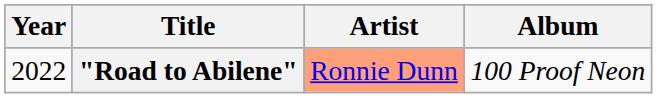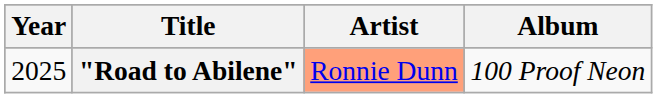 <table class="wikitable plainrowheaders">
 <tr>
 <th scope="col">Year</th>
 <th scope="col">Title</th>
 <th scope="col">Artist</th>
 <th scope="col">Album</th>
 </tr>
 <tr>
-<td>2022</td>
+<td>2025</td>
 <th scope="row">"Road to Abilene"</th>
 <td style="background: lightsalmon;"><a href='#'>Ronnie Dunn</a></td>
 <td><em>100 Proof Neon</em></td>
 </tr>
 </table>
